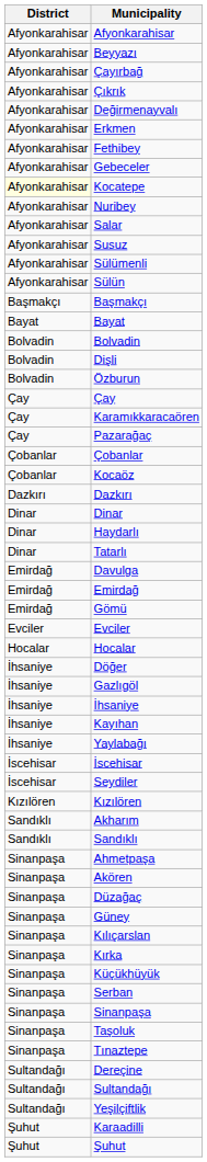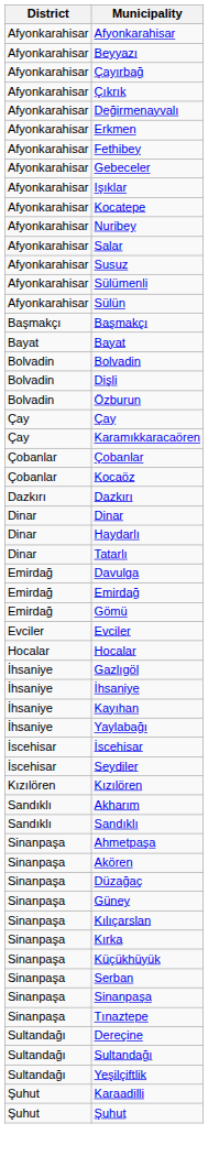 <table class="sortable wikitable">
 <tr>
 <th>District</th>
 <th>Municipality</th>
 </tr>
 <tr>
 <td>Afyonkarahisar</td>
 <td><a href='#'>Afyonkarahisar</a></td>
 </tr>
 <tr>
 <td>Afyonkarahisar</td>
 <td><a href='#'>Beyyazı</a></td>
 </tr>
 <tr>
 <td>Afyonkarahisar</td>
 <td><a href='#'>Çayırbağ</a></td>
 </tr>
 <tr>
 <td>Afyonkarahisar</td>
 <td><a href='#'>Çıkrık</a></td>
 </tr>
 <tr>
 <td>Afyonkarahisar</td>
 <td><a href='#'>Değirmenayvalı</a></td>
 </tr>
 <tr>
 <td>Afyonkarahisar</td>
 <td><a href='#'>Erkmen</a></td>
 </tr>
 <tr>
 <td>Afyonkarahisar</td>
 <td><a href='#'>Fethibey</a></td>
 </tr>
 <tr>
 <td>Afyonkarahisar</td>
 <td><a href='#'>Gebeceler</a></td>
 </tr>
 <tr>
-<td style="background: lightyellow;">Afyonkarahisar</td>
+<td>Afyonkarahisar</td>
+<td><a href='#'>Işıklar</a></td>
+</tr>
+<tr>
+<td>Afyonkarahisar</td>
 <td><a href='#'>Kocatepe</a></td>
 </tr>
 <tr>
 <td>Afyonkarahisar</td>
 <td><a href='#'>Nuribey</a></td>
 </tr>
 <tr>
 <td>Afyonkarahisar</td>
 <td><a href='#'>Salar</a></td>
 </tr>
 <tr>
 <td>Afyonkarahisar</td>
 <td><a href='#'>Susuz</a></td>
 </tr>
 <tr>
 <td>Afyonkarahisar</td>
 <td><a href='#'>Sülümenli</a></td>
 </tr>
 <tr>
 <td>Afyonkarahisar</td>
 <td><a href='#'>Sülün</a></td>
 </tr>
 <tr>
 <td>Başmakçı</td>
 <td><a href='#'>Başmakçı</a></td>
 </tr>
 <tr>
 <td>Bayat</td>
 <td><a href='#'>Bayat</a></td>
 </tr>
 <tr>
 <td>Bolvadin</td>
 <td><a href='#'>Bolvadin</a></td>
 </tr>
 <tr>
 <td>Bolvadin</td>
 <td><a href='#'>Dişli</a></td>
 </tr>
 <tr>
 <td>Bolvadin</td>
 <td><a href='#'>Özburun</a></td>
 </tr>
 <tr>
 <td>Çay</td>
 <td><a href='#'>Çay</a></td>
 </tr>
 <tr>
 <td>Çay</td>
 <td><a href='#'>Karamıkkaracaören</a></td>
 </tr>
 <tr>
-<td>Çay</td>
-<td><a href='#'>Pazarağaç</a></td>
-</tr>
-<tr>
 <td>Çobanlar</td>
 <td><a href='#'>Çobanlar</a></td>
 </tr>
 <tr>
 <td>Çobanlar</td>
 <td><a href='#'>Kocaöz</a></td>
 </tr>
 <tr>
 <td>Dazkırı</td>
 <td><a href='#'>Dazkırı</a></td>
 </tr>
 <tr>
 <td>Dinar</td>
 <td><a href='#'>Dinar</a></td>
 </tr>
 <tr>
 <td>Dinar</td>
 <td><a href='#'>Haydarlı</a></td>
 </tr>
 <tr>
 <td>Dinar</td>
 <td><a href='#'>Tatarlı</a></td>
 </tr>
 <tr>
 <td>Emirdağ</td>
 <td><a href='#'>Davulga</a></td>
 </tr>
 <tr>
 <td>Emirdağ</td>
 <td><a href='#'>Emirdağ</a></td>
 </tr>
 <tr>
 <td>Emirdağ</td>
 <td><a href='#'>Gömü</a></td>
 </tr>
 <tr>
 <td>Evciler</td>
 <td><a href='#'>Evciler</a></td>
 </tr>
 <tr>
 <td>Hocalar</td>
 <td><a href='#'>Hocalar</a></td>
-</tr>
-<tr>
-<td>İhsaniye</td>
-<td><a href='#'>Döğer</a></td>
 </tr>
 <tr>
 <td>İhsaniye</td>
 <td><a href='#'>Gazlıgöl</a></td>
 </tr>
 <tr>
 <td>İhsaniye</td>
 <td><a href='#'>İhsaniye</a></td>
 </tr>
 <tr>
 <td>İhsaniye</td>
 <td><a href='#'>Kayıhan</a></td>
 </tr>
 <tr>
 <td>İhsaniye</td>
 <td><a href='#'>Yaylabağı</a></td>
 </tr>
 <tr>
 <td>İscehisar</td>
 <td><a href='#'>İscehisar</a></td>
 </tr>
 <tr>
 <td>İscehisar</td>
 <td><a href='#'>Seydiler</a></td>
 </tr>
 <tr>
 <td>Kızılören</td>
 <td><a href='#'>Kızılören</a></td>
 </tr>
 <tr>
 <td>Sandıklı</td>
 <td><a href='#'>Akharım</a></td>
 </tr>
 <tr>
 <td>Sandıklı</td>
 <td><a href='#'>Sandıklı</a></td>
 </tr>
 <tr>
 <td>Sinanpaşa</td>
 <td><a href='#'>Ahmetpaşa</a></td>
 </tr>
 <tr>
 <td>Sinanpaşa</td>
 <td><a href='#'>Akören</a></td>
 </tr>
 <tr>
 <td>Sinanpaşa</td>
 <td><a href='#'>Düzağaç</a></td>
 </tr>
 <tr>
 <td>Sinanpaşa</td>
 <td><a href='#'>Güney</a></td>
 </tr>
 <tr>
 <td>Sinanpaşa</td>
 <td><a href='#'>Kılıçarslan</a></td>
 </tr>
 <tr>
 <td>Sinanpaşa</td>
 <td><a href='#'>Kırka</a></td>
 </tr>
 <tr>
 <td>Sinanpaşa</td>
 <td><a href='#'>Küçükhüyük</a></td>
 </tr>
 <tr>
 <td>Sinanpaşa</td>
 <td><a href='#'>Serban</a></td>
 </tr>
 <tr>
 <td>Sinanpaşa</td>
 <td><a href='#'>Sinanpaşa</a></td>
 </tr>
 <tr>
 <td>Sinanpaşa</td>
-<td><a href='#'>Taşoluk</a></td>
-</tr>
-<tr>
-<td>Sinanpaşa</td>
 <td><a href='#'>Tınaztepe</a></td>
 </tr>
 <tr>
 <td>Sultandağı</td>
 <td><a href='#'>Dereçine</a></td>
 </tr>
 <tr>
 <td>Sultandağı</td>
 <td><a href='#'>Sultandağı</a></td>
 </tr>
 <tr>
 <td>Sultandağı</td>
 <td><a href='#'>Yeşilçiftlik</a></td>
 </tr>
 <tr>
 <td>Şuhut</td>
 <td><a href='#'>Karaadilli</a></td>
 </tr>
 <tr>
 <td>Şuhut</td>
 <td><a href='#'>Şuhut</a></td>
 </tr>
 </table>
